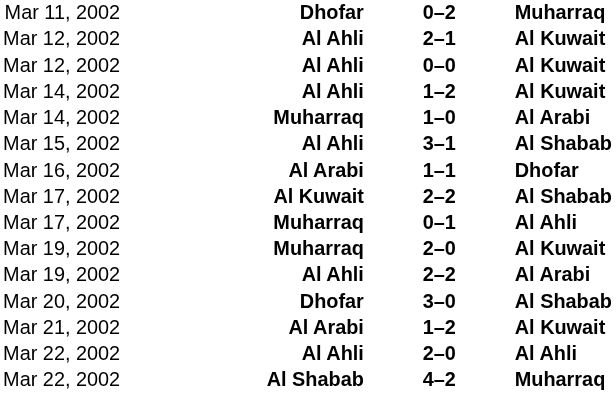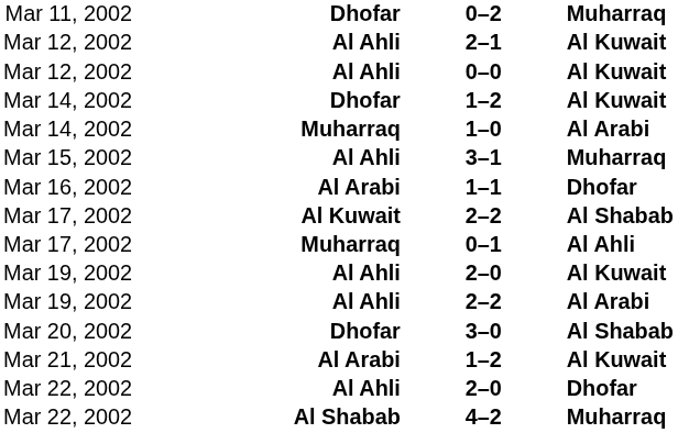 <table width=100% cellspacing=1>
 <tr>
 <th width=10%></th>
 <th width=20%></th>
 <th width=12%></th>
 <th width=20%></th>
 <th></th>
 </tr>
 <tr>
 </tr>
 <tr style=font-size:90%>
 <td align=right>Mar 11, 2002</td>
 <td align=right><strong>Dhofar</strong></td>
 <td align=center><strong>0–2</strong></td>
 <td><strong>Muharraq</strong></td>
 </tr>
 <tr style=font-size:90%>
 <td align=right>Mar 12, 2002</td>
 <td align=right><strong>Al Ahli</strong></td>
 <td align=center><strong>2–1</strong></td>
 <td><strong>Al Kuwait</strong></td>
 </tr>
 <tr style=font-size:90%>
 <td align=right>Mar 12, 2002</td>
 <td align=right><strong>Al Ahli</strong></td>
 <td align=center><strong>0–0</strong></td>
 <td><strong>Al Kuwait</strong></td>
 </tr>
 <tr style=font-size:90%>
 <td align=right>Mar 14, 2002</td>
-<td align=right><strong>Al Ahli</strong></td>
+<td align=right><strong>Dhofar</strong></td>
 <td align=center><strong>1–2</strong></td>
 <td><strong>Al Kuwait</strong></td>
 </tr>
 <tr style=font-size:90%>
 <td align=right>Mar 14, 2002</td>
 <td align=right><strong>Muharraq</strong></td>
 <td align=center><strong>1–0</strong></td>
 <td><strong>Al Arabi</strong></td>
 </tr>
 <tr style=font-size:90%>
 <td align=right>Mar 15, 2002</td>
 <td align=right><strong>Al Ahli</strong></td>
 <td align=center><strong>3–1</strong></td>
-<td><strong>Al Shabab</strong></td>
+<td><strong>Muharraq</strong></td>
 </tr>
 <tr style=font-size:90%>
 <td align=right>Mar 16, 2002</td>
 <td align=right><strong>Al Arabi</strong></td>
 <td align=center><strong>1–1</strong></td>
 <td><strong>Dhofar</strong></td>
 </tr>
 <tr style=font-size:90%>
 <td align=right>Mar 17, 2002</td>
 <td align=right><strong>Al Kuwait</strong></td>
 <td align=center><strong>2–2</strong></td>
 <td><strong>Al Shabab</strong></td>
 </tr>
 <tr style=font-size:90%>
 <td align=right>Mar 17, 2002</td>
 <td align=right><strong>Muharraq</strong></td>
 <td align=center><strong>0–1</strong></td>
 <td><strong>Al Ahli</strong></td>
 </tr>
 <tr style=font-size:90%>
 <td align=right>Mar 19, 2002</td>
-<td align=right><strong>Muharraq</strong></td>
+<td align=right><strong>Al Ahli</strong></td>
 <td align=center><strong>2–0</strong></td>
 <td><strong>Al Kuwait</strong></td>
 </tr>
 <tr style=font-size:90%>
 <td align=right>Mar 19, 2002</td>
 <td align=right><strong>Al Ahli</strong></td>
 <td align=center><strong>2–2</strong></td>
 <td><strong>Al Arabi</strong></td>
 </tr>
 <tr style=font-size:90%>
 <td align=right>Mar 20, 2002</td>
 <td align=right><strong>Dhofar</strong></td>
 <td align=center><strong>3–0</strong></td>
 <td><strong>Al Shabab</strong></td>
 </tr>
 <tr style=font-size:90%>
 <td align=right>Mar 21, 2002</td>
 <td align=right><strong>Al Arabi</strong></td>
 <td align=center><strong>1–2</strong></td>
 <td><strong>Al Kuwait</strong></td>
 </tr>
 <tr style=font-size:90%>
 <td align=right>Mar 22, 2002</td>
 <td align=right><strong>Al Ahli</strong></td>
 <td align=center><strong>2–0</strong></td>
-<td><strong>Al Ahli</strong></td>
+<td><strong>Dhofar</strong></td>
 </tr>
 <tr style=font-size:90%>
 <td align=right>Mar 22, 2002</td>
 <td align=right><strong>Al Shabab</strong></td>
 <td align=center><strong>4–2</strong></td>
 <td><strong>Muharraq</strong></td>
 </tr>
 </table>
